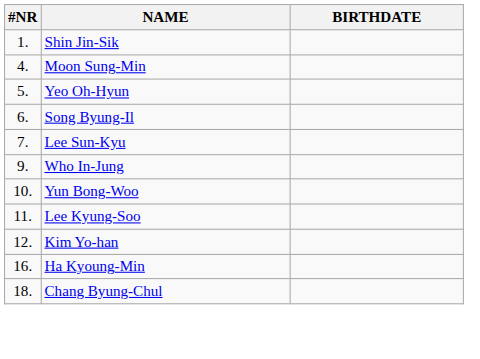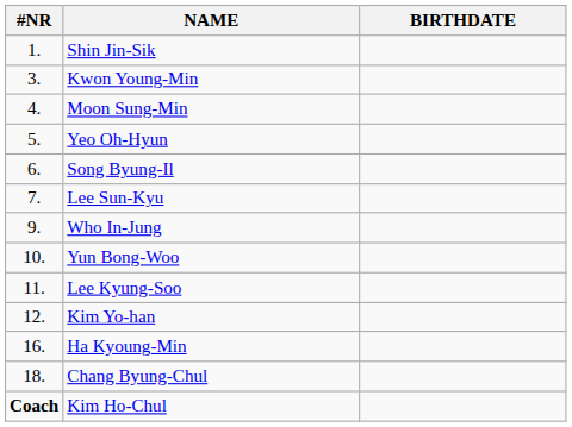 <table class="wikitable" style="border-collapse: collapse; font-size: 90%;">
 <tr>
 <th>#NR</th>
 <th align="left" style="width: 16em">NAME</th>
 <th align="center" style="width: 11em">BIRTHDATE</th>
 </tr>
 <tr>
 <td align="center">1.</td>
 <td><a href='#'>Shin Jin-Sik</a></td>
+<td align="center"></td>
+</tr>
+<tr>
+<td align="center">3.</td>
+<td><a href='#'>Kwon Young-Min</a></td>
 <td align="center"></td>
 </tr>
 <tr>
 <td align="center">4.</td>
 <td><a href='#'>Moon Sung-Min</a></td>
 <td align="center"></td>
 </tr>
 <tr>
 <td align="center">5.</td>
 <td><a href='#'>Yeo Oh-Hyun</a></td>
 <td align="center"></td>
 </tr>
 <tr>
 <td align="center">6.</td>
 <td><a href='#'>Song Byung-Il</a></td>
 <td align="center"></td>
 </tr>
 <tr>
 <td align="center">7.</td>
 <td><a href='#'>Lee Sun-Kyu</a></td>
 <td align="center"></td>
 </tr>
 <tr>
 <td align="center">9.</td>
 <td><a href='#'>Who In-Jung</a></td>
 <td align="center"></td>
 </tr>
 <tr>
 <td align="center">10.</td>
 <td><a href='#'>Yun Bong-Woo</a></td>
 <td align="center"></td>
 </tr>
 <tr>
 <td align="center">11.</td>
 <td><a href='#'>Lee Kyung-Soo</a></td>
 <td align="center"></td>
 </tr>
 <tr>
 <td align="center">12.</td>
 <td><a href='#'>Kim Yo-han</a></td>
 <td align="center"></td>
 </tr>
 <tr>
 <td align="center">16.</td>
 <td><a href='#'>Ha Kyoung-Min</a></td>
 <td align="center"></td>
 </tr>
 <tr>
 <td align="center">18.</td>
 <td><a href='#'>Chang Byung-Chul</a></td>
 <td align="center"></td>
 </tr>
+<tr>
+<td align="center"><strong>Coach</strong></td>
+<td><a href='#'>Kim Ho-Chul</a></td>
+<td align="center"></td>
+</tr>
 </table>
